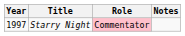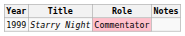 <table class="wikitable sortable">
 <tr>
 <th>Year</th>
 <th>Title</th>
 <th>Role</th>
 <th>Notes</th>
 </tr>
 <tr>
-<td>1997</td>
+<td>1999</td>
 <td><em>Starry Night</em></td>
 <td style="background: pink;">Commentator</td>
 <td></td>
 </tr>
 </table>
